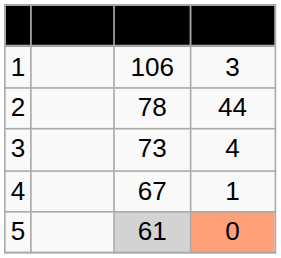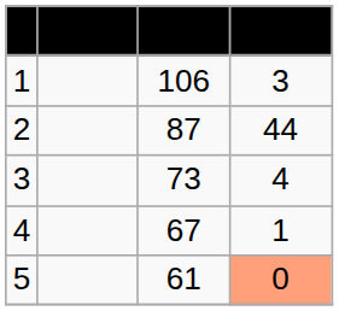 <table class="wikitable" style="text-align:center">
 <tr>
 <th style="background:black;"><span>#</span></th>
 <th style="background:black;"><span>Name</span></th>
 <th style="background:black;"><span>Caps</span></th>
 <th style="background:black;"><span>Goals</span></th>
 </tr>
 <tr>
 <td>1</td>
 <td></td>
 <td>106</td>
 <td>3</td>
 </tr>
 <tr>
 <td>2</td>
 <td></td>
-<td>78</td>
+<td>87</td>
 <td>44</td>
 </tr>
 <tr>
 <td>3</td>
 <td></td>
 <td>73</td>
 <td>4</td>
 </tr>
 <tr>
 <td>4</td>
 <td></td>
 <td>67</td>
 <td>1</td>
 </tr>
 <tr>
 <td>5</td>
 <td></td>
-<td style="background: lightgrey;">61</td>
+<td>61</td>
 <td style="background: lightsalmon;">0</td>
 </tr>
 <tr>
 </tr>
 </table>
